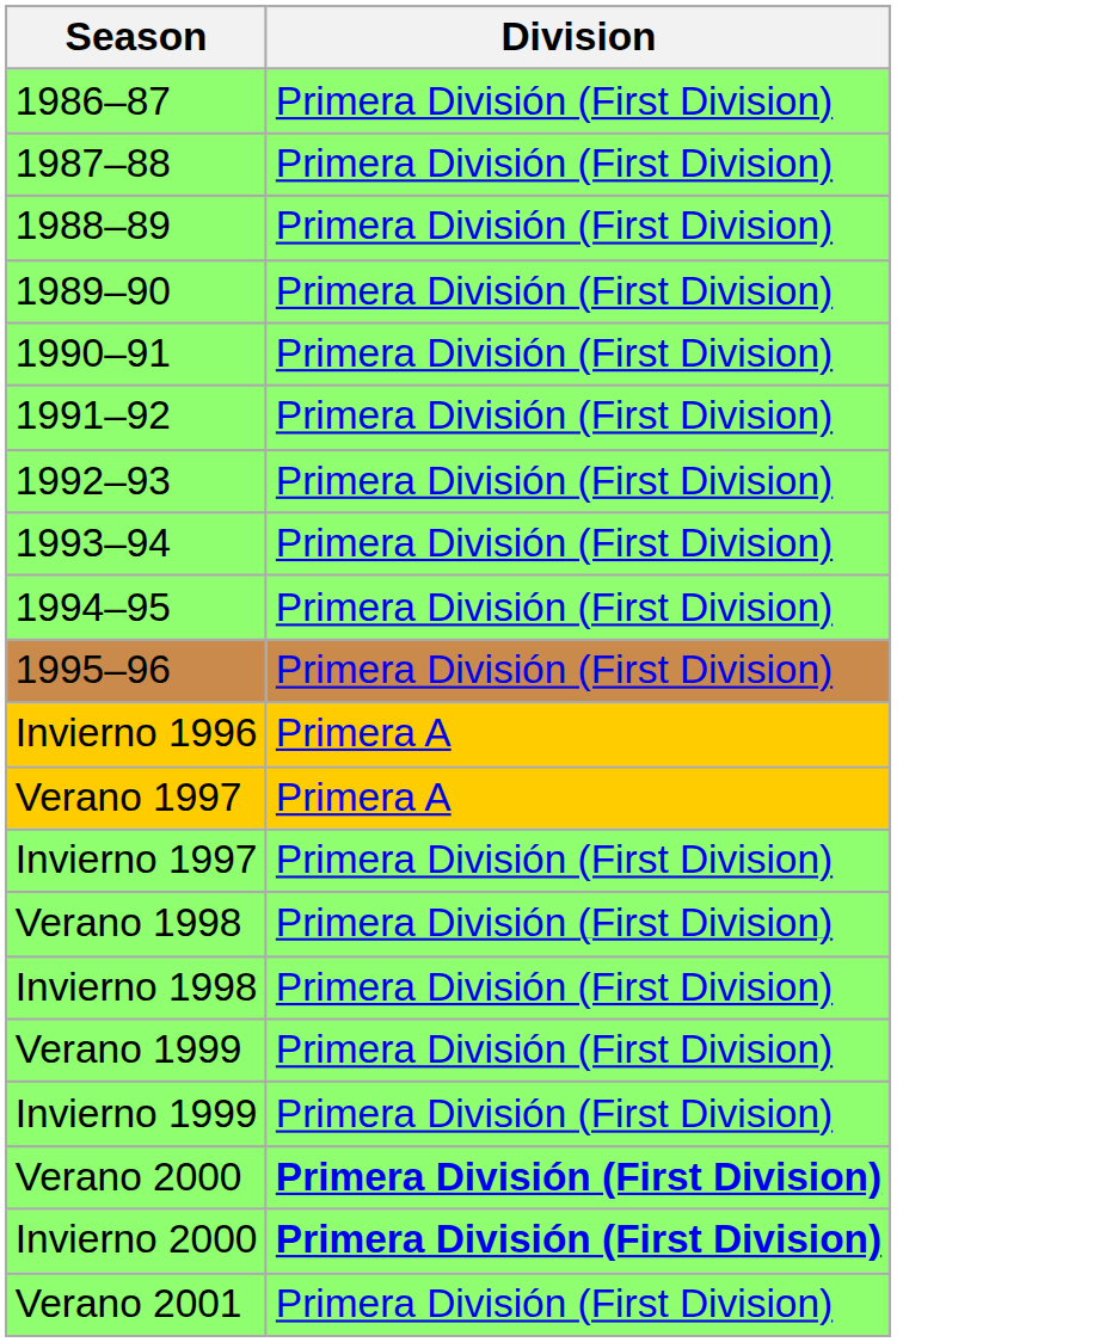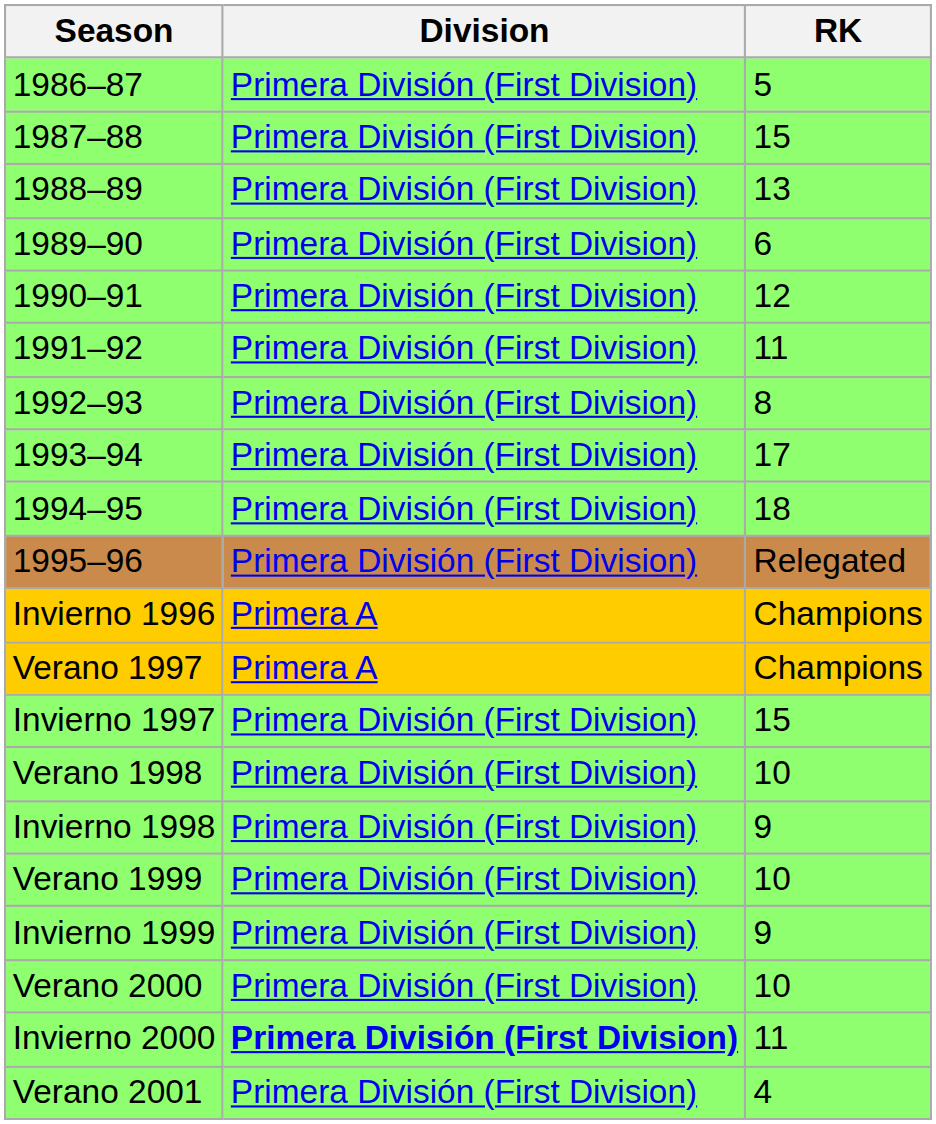 <table class="wikitable">
 <tr style="background:#f0f6fa;">
 <th>Season</th>
 <th>Division</th>
+<th>RK</th>
 </tr>
 <tr>
 <td style="background:#8FFF6F;">1986–87</td>
 <td style="background:#8FFF6F;"><a href='#'>Primera División (First Division)</a></td>
+<td style="background:#8FFF6F;">5</td>
 </tr>
 <tr>
 <td style="background:#8FFF6F;">1987–88</td>
 <td style="background:#8FFF6F;"><a href='#'>Primera División (First Division)</a></td>
+<td style="background:#8FFF6F;">15</td>
 </tr>
 <tr>
 <td style="background:#8FFF6F;">1988–89</td>
 <td style="background:#8FFF6F;"><a href='#'>Primera División (First Division)</a></td>
+<td style="background:#8FFF6F;">13</td>
 </tr>
 <tr>
 <td style="background:#8FFF6F;">1989–90</td>
 <td style="background:#8FFF6F;"><a href='#'>Primera División (First Division)</a></td>
+<td style="background:#8FFF6F;">6</td>
 </tr>
 <tr>
 <td style="background:#8FFF6F;">1990–91</td>
 <td style="background:#8FFF6F;"><a href='#'>Primera División (First Division)</a></td>
+<td style="background:#8FFF6F;">12</td>
 </tr>
 <tr>
 <td style="background:#8FFF6F;">1991–92</td>
 <td style="background:#8FFF6F;"><a href='#'>Primera División (First Division)</a></td>
+<td style="background:#8FFF6F;">11</td>
 </tr>
 <tr>
 <td style="background:#8FFF6F;">1992–93</td>
 <td style="background:#8FFF6F;"><a href='#'>Primera División (First Division)</a></td>
+<td style="background:#8FFF6F;">8</td>
 </tr>
 <tr>
 <td style="background:#8FFF6F;">1993–94</td>
 <td style="background:#8FFF6F;"><a href='#'>Primera División (First Division)</a></td>
+<td style="background:#8FFF6F;">17</td>
 </tr>
 <tr>
 <td style="background:#8FFF6F;">1994–95</td>
 <td style="background:#8FFF6F;"><a href='#'>Primera División (First Division)</a></td>
+<td style="background:#8FFF6F;">18</td>
 </tr>
 <tr>
 <td style="background:#C98A4B;">1995–96</td>
 <td style="background:#C98A4B;"><a href='#'>Primera División (First Division)</a></td>
+<td style="background:#C98A4B;">Relegated</td>
 </tr>
 <tr>
 <td style="background:#fc0;">Invierno 1996</td>
 <td style="background:#fc0;"><a href='#'>Primera A</a></td>
+<td style="background:#fc0;">Champions</td>
 </tr>
 <tr>
 <td style="background:#fc0;">Verano 1997</td>
 <td style="background:#fc0;"><a href='#'>Primera A</a></td>
+<td style="background:#fc0;">Champions</td>
 </tr>
 <tr>
 <td style="background:#8FFF6F;">Invierno 1997</td>
 <td style="background:#8FFF6F;"><a href='#'>Primera División (First Division)</a></td>
+<td style="background:#8FFF6F;">15</td>
 </tr>
 <tr>
 <td style="background:#8FFF6F;">Verano 1998</td>
 <td style="background:#8FFF6F;"><a href='#'>Primera División (First Division)</a></td>
+<td style="background:#8FFF6F;">10</td>
 </tr>
 <tr>
 <td style="background:#8FFF6F;">Invierno 1998</td>
 <td style="background:#8FFF6F;"><a href='#'>Primera División (First Division)</a></td>
+<td style="background:#8FFF6F;">9</td>
 </tr>
 <tr>
 <td style="background:#8FFF6F;">Verano 1999</td>
 <td style="background:#8FFF6F;"><a href='#'>Primera División (First Division)</a></td>
+<td style="background:#8FFF6F;">10</td>
 </tr>
 <tr>
 <td style="background:#8FFF6F;">Invierno 1999</td>
 <td style="background:#8FFF6F;"><a href='#'>Primera División (First Division)</a></td>
+<td style="background:#8FFF6F;">9</td>
 </tr>
 <tr>
 <td style="background:#8FFF6F;">Verano 2000</td>
-<td style="background:#8FFF6F;"><strong><a href='#'>Primera División (First Division)</a></strong></td>
+<td style="background:#8FFF6F;"><a href='#'>Primera División (First Division)</a></td>
+<td style="background:#8FFF6F;">10</td>
 </tr>
 <tr>
 <td style="background:#8FFF6F;">Invierno 2000</td>
 <td style="background:#8FFF6F;"><strong><a href='#'>Primera División (First Division)</a></strong></td>
+<td style="background:#8FFF6F;">11</td>
 </tr>
 <tr>
 <td style="background:#8FFF6F;">Verano 2001</td>
 <td style="background:#8FFF6F;"><a href='#'>Primera División (First Division)</a></td>
+<td style="background:#8FFF6F;">4</td>
 </tr>
 </table>
